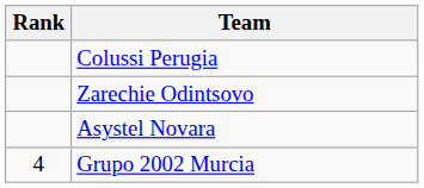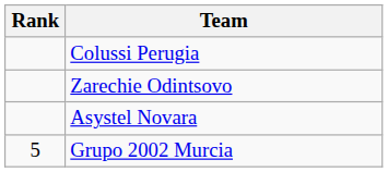 <table class="wikitable" style="text-align: center;">
 <tr>
 <th width=40>Rank</th>
 <th width=240>Team</th>
 </tr>
 <tr align=center>
 <td></td>
 <td style="text-align:left;"> <a href='#'>Colussi Perugia</a></td>
 </tr>
 <tr align=center>
 <td></td>
 <td style="text-align:left;"> <a href='#'>Zarechie Odintsovo</a></td>
 </tr>
 <tr align=center>
 <td></td>
 <td style="text-align:left;"> <a href='#'>Asystel Novara</a></td>
 </tr>
 <tr align=center>
-<td>4</td>
+<td>5</td>
 <td style="text-align:left;"> <a href='#'>Grupo 2002 Murcia</a></td>
 </tr>
 </table>
